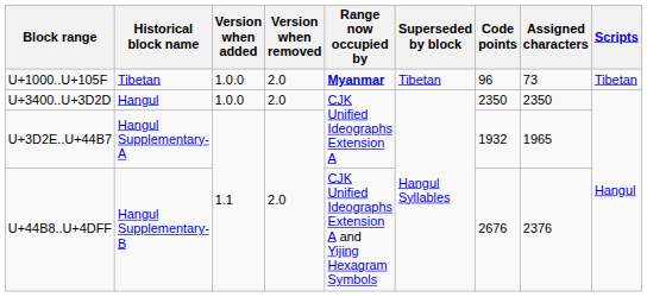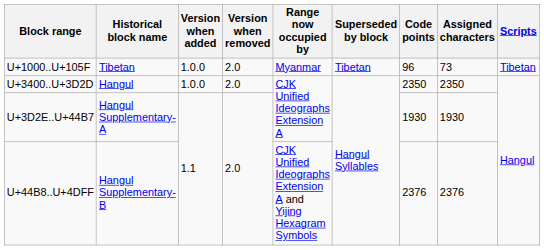 <table class="wikitable collapsible" style="width:100%; margin:0;">
 <tr>
 <th width="10%">Block range</th>
 <th width="15%">Historical<br>block name</th>
 <th width="10%">Version when added</th>
 <th width="10%">Version when removed</th>
 <th width="10%">Range now occupied by</th>
 <th width="15%">Superseded by block</th>
 <th width="10%">Code points</th>
 <th width="10%">Assigned characters</th>
 <th width="10%"><a href='#'>Scripts</a></th>
 </tr>
 <tr>
 <td>U+1000..U+105F</td>
 <td><a href='#'>Tibetan</a></td>
 <td>1.0.0</td>
 <td>2.0</td>
-<td><strong><a href='#'>Myanmar</a></strong></td>
+<td><a href='#'>Myanmar</a></td>
 <td><a href='#'>Tibetan</a></td>
 <td>96</td>
 <td>73</td>
 <td><a href='#'>Tibetan</a></td>
 </tr>
 <tr>
 <td>U+3400..U+3D2D</td>
 <td><a href='#'>Hangul</a></td>
 <td>1.0.0</td>
 <td>2.0</td>
 <td rowspan=2><a href='#'>CJK Unified Ideographs Extension A</a></td>
 <td rowspan=3><a href='#'>Hangul Syllables</a></td>
 <td>2350</td>
 <td>2350</td>
 <td rowspan="3"><a href='#'>Hangul</a></td>
 </tr>
 <tr>
 <td>U+3D2E..U+44B7</td>
 <td><a href='#'>Hangul Supplementary-A</a></td>
 <td rowspan=2>1.1</td>
 <td rowspan=2>2.0</td>
-<td>1932</td>
-<td>1965</td>
+<td>1930</td>
+<td>1930</td>
 </tr>
 <tr>
 <td>U+44B8..U+4DFF</td>
 <td><a href='#'>Hangul Supplementary-B</a></td>
 <td><a href='#'>CJK Unified Ideographs Extension A</a> and <a href='#'>Yijing Hexagram Symbols</a></td>
-<td>2676</td>
+<td>2376</td>
 <td>2376</td>
 </tr>
 </table>
